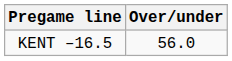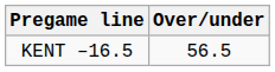 <table class="wikitable">
 <tr align="center">
 <th style=>Pregame line</th>
 <th style=>Over/under</th>
 </tr>
 <tr align="center">
 <td>KENT –16.5</td>
-<td>56.0</td>
+<td>56.5</td>
 </tr>
 </table>
